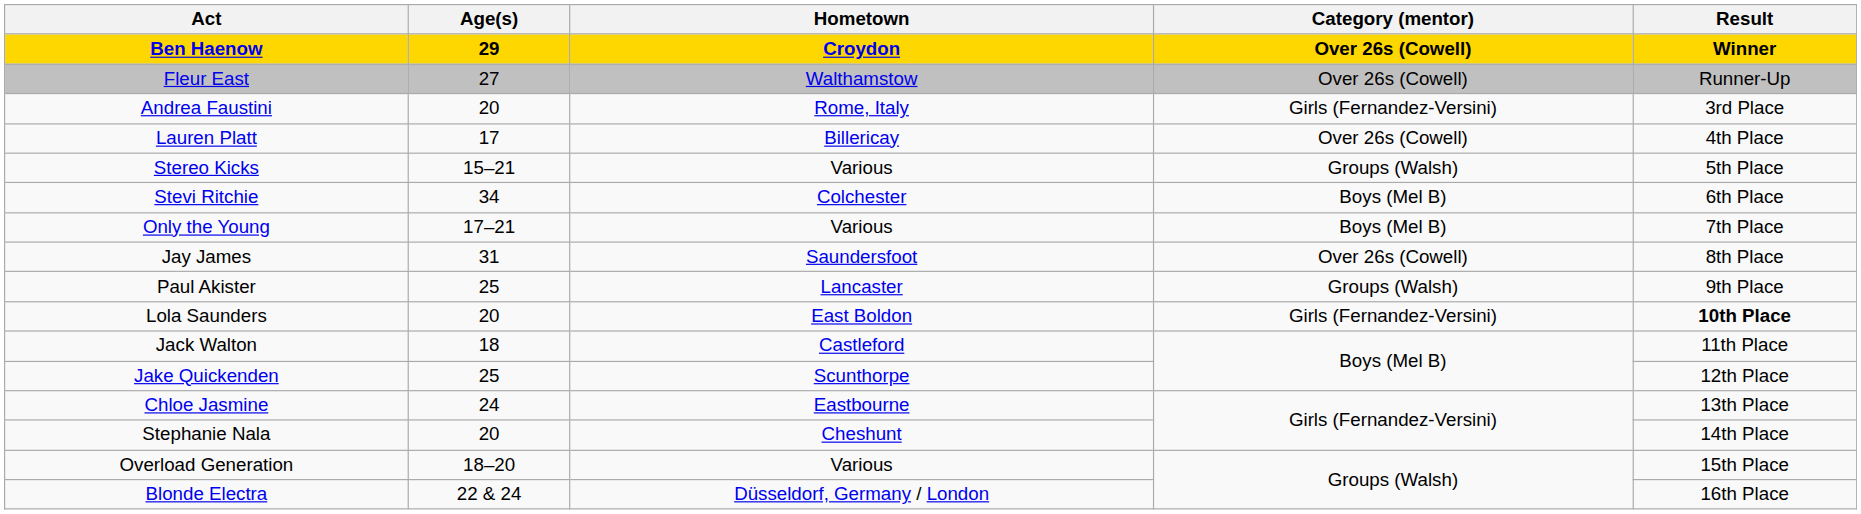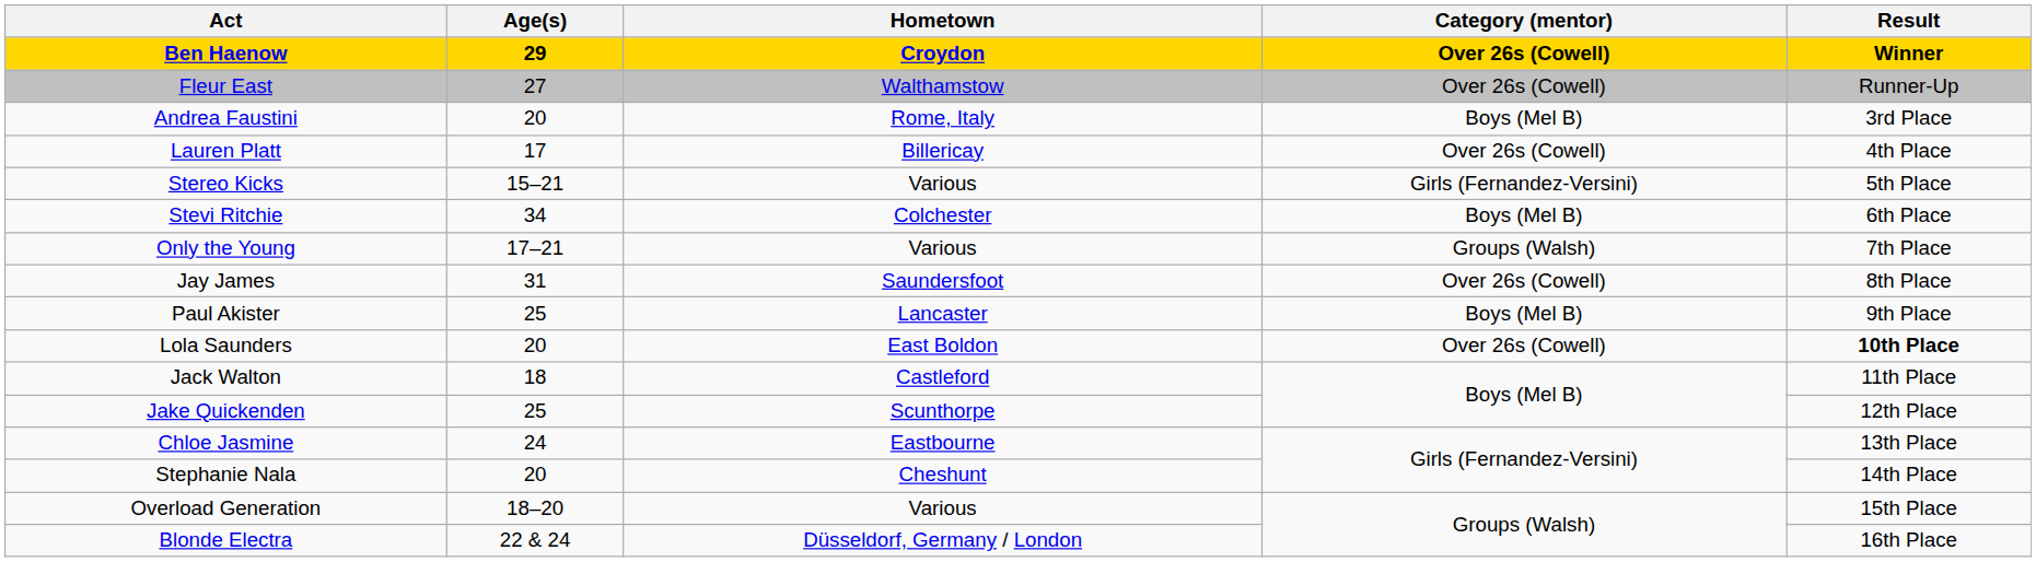 <table class="wikitable sortable" style="width:100%; text-align:center;">
 <tr>
 <th>Act</th>
 <th>Age(s)</th>
 <th>Hometown</th>
 <th>Category (mentor)</th>
 <th>Result</th>
 </tr>
 <tr bgcolor=gold>
 <td><strong><a href='#'>Ben Haenow</a></strong></td>
 <td><strong>29</strong></td>
 <td><strong><a href='#'>Croydon</a></strong></td>
 <td "rowspan=2"><strong>Over 26s (Cowell)</strong></td>
 <td><strong>Winner</strong></td>
 </tr>
 <tr bgcolor=silver>
 <td><a href='#'>Fleur East</a></td>
 <td>27</td>
 <td><a href='#'>Walthamstow</a></td>
 <td>Over 26s (Cowell)</td>
 <td>Runner-Up</td>
 </tr>
 <tr>
 <td><a href='#'>Andrea Faustini</a></td>
 <td>20</td>
 <td><a href='#'>Rome, Italy</a></td>
-<td>Girls (Fernandez-Versini)</td>
+<td>Boys (Mel B)</td>
 <td>3rd Place</td>
 </tr>
 <tr>
 <td><a href='#'>Lauren Platt</a></td>
 <td>17</td>
 <td><a href='#'>Billericay</a></td>
 <td>Over 26s (Cowell)</td>
 <td>4th Place</td>
 </tr>
 <tr>
 <td><a href='#'>Stereo Kicks</a></td>
 <td>15–21</td>
 <td>Various</td>
-<td>Groups (Walsh)</td>
+<td>Girls (Fernandez-Versini)</td>
 <td>5th Place</td>
 </tr>
 <tr>
 <td><a href='#'>Stevi Ritchie</a> </td>
 <td>34</td>
 <td><a href='#'>Colchester</a></td>
 <td>Boys (Mel B)</td>
 <td>6th Place</td>
 </tr>
 <tr>
 <td><a href='#'>Only the Young</a></td>
 <td>17–21</td>
 <td>Various</td>
-<td>Boys (Mel B)</td>
+<td>Groups (Walsh)</td>
 <td>7th Place</td>
 </tr>
 <tr>
 <td>Jay James</td>
 <td>31</td>
 <td><a href='#'>Saundersfoot</a></td>
 <td>Over 26s (Cowell)</td>
 <td>8th Place</td>
 </tr>
 <tr>
 <td>Paul Akister</td>
 <td>25</td>
 <td><a href='#'>Lancaster</a></td>
-<td>Groups (Walsh)</td>
+<td>Boys (Mel B)</td>
 <td>9th Place</td>
 </tr>
 <tr>
 <td>Lola Saunders </td>
 <td>20</td>
 <td><a href='#'>East Boldon</a></td>
-<td>Girls (Fernandez-Versini)</td>
+<td>Over 26s (Cowell)</td>
 <td><strong>10th Place</strong></td>
 </tr>
 <tr>
 <td>Jack Walton </td>
 <td>18</td>
 <td><a href='#'>Castleford</a></td>
 <td rowspan="2">Boys (Mel B)</td>
 <td>11th Place</td>
 </tr>
 <tr>
 <td><a href='#'>Jake Quickenden</a></td>
 <td>25</td>
 <td><a href='#'>Scunthorpe</a></td>
 <td>12th Place</td>
 </tr>
 <tr>
 <td><a href='#'>Chloe Jasmine</a></td>
 <td>24</td>
 <td><a href='#'>Eastbourne</a></td>
 <td rowspan="2">Girls (Fernandez-Versini)</td>
 <td>13th Place</td>
 </tr>
 <tr>
 <td>Stephanie Nala</td>
 <td>20</td>
 <td><a href='#'>Cheshunt</a></td>
 <td>14th Place</td>
 </tr>
 <tr>
 <td>Overload Generation </td>
 <td>18–20</td>
 <td>Various</td>
 <td rowspan="2">Groups (Walsh)</td>
 <td>15th Place</td>
 </tr>
 <tr>
 <td><a href='#'>Blonde Electra</a></td>
 <td>22 & 24</td>
 <td><a href='#'>Düsseldorf, Germany</a> / <a href='#'>London</a></td>
 <td>16th Place</td>
 </tr>
 </table>
